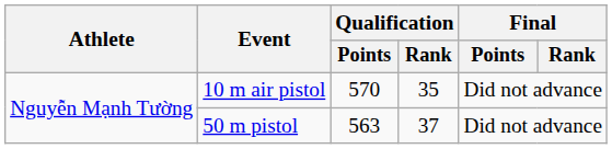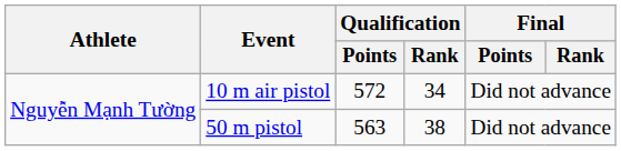 <table class="wikitable" style="font-size:90%">
 <tr>
 <th rowspan="2">Athlete</th>
 <th rowspan="2">Event</th>
 <th colspan=2>Qualification</th>
 <th colspan=2>Final</th>
 </tr>
 <tr style="font-size:95%">
 <th>Points</th>
 <th>Rank</th>
 <th>Points</th>
 <th>Rank</th>
 </tr>
 <tr align=center>
 <td align=left rowspan=2><a href='#'>Nguyễn Mạnh Tường</a></td>
 <td align=left><a href='#'>10 m air pistol</a></td>
-<td>570</td>
-<td>35</td>
+<td>572</td>
+<td>34</td>
 <td colspan=2>Did not advance</td>
 </tr>
 <tr align=center>
 <td align=left><a href='#'>50 m pistol</a></td>
 <td>563</td>
-<td>37</td>
+<td>38</td>
 <td colspan=2>Did not advance</td>
 </tr>
 </table>
